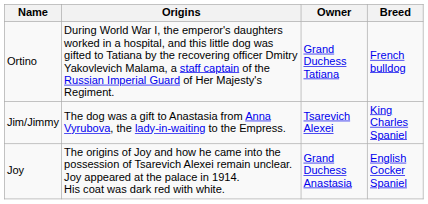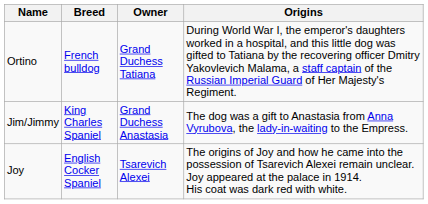 <table class="wikitable">
 <tr>
 <th>Name</th>
+<th>Breed</th>
+<th>Owner</th>
 <th>Origins</th>
-<th>Owner</th>
-<th>Breed</th>
 </tr>
 <tr>
 <td>Ortino</td>
+<td><a href='#'>French bulldog</a></td>
+<td><a href='#'>Grand Duchess Tatiana</a></td>
 <td>During World War I, the emperor's daughters worked in a hospital, and this little dog was gifted to Tatiana by the recovering officer Dmitry Yakovlevich Malama, a <a href='#'>staff captain</a> of the <a href='#'>Russian Imperial Guard</a> of Her Majesty's Regiment.</td>
-<td><a href='#'>Grand Duchess Tatiana</a></td>
-<td><a href='#'>French bulldog</a></td>
 </tr>
 <tr>
 <td>Jim/Jimmy</td>
+<td><a href='#'>King Charles Spaniel</a></td>
+<td><a href='#'>Grand Duchess Anastasia</a></td>
 <td>The dog was a gift to Anastasia from <a href='#'>Anna Vyrubova</a>, the <a href='#'>lady-in-waiting</a> to the Empress.</td>
-<td><a href='#'>Tsarevich Alexei</a></td>
-<td><a href='#'>King Charles Spaniel</a></td>
 </tr>
 <tr>
 <td>Joy</td>
+<td><a href='#'>English Cocker Spaniel</a></td>
+<td><a href='#'>Tsarevich Alexei</a></td>
 <td>The origins of Joy and how he came into the possession of Tsarevich Alexei remain unclear. Joy appeared at the palace in 1914.<br>His coat was dark red with white.</td>
-<td><a href='#'>Grand Duchess Anastasia</a></td>
-<td><a href='#'>English Cocker Spaniel</a></td>
 </tr>
 </table>
